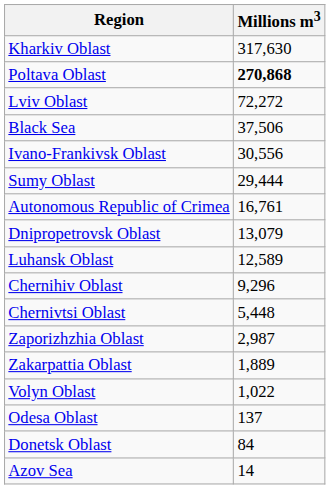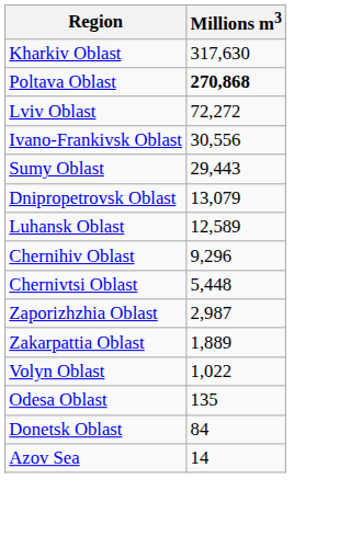 <table class="sortable wikitable col2right">
 <tr>
 <th>Region</th>
 <th>Millions m<sup>3</sup></th>
 </tr>
 <tr>
 <td><a href='#'>Kharkiv Oblast</a></td>
 <td>317,630</td>
 </tr>
 <tr>
 <td><a href='#'>Poltava Oblast</a></td>
 <td><strong>270,868</strong></td>
 </tr>
 <tr>
 <td><a href='#'>Lviv Oblast</a></td>
 <td>72,272</td>
 </tr>
 <tr>
-<td><a href='#'>Black Sea</a></td>
-<td>37,506</td>
-</tr>
-<tr>
 <td><a href='#'>Ivano-Frankivsk Oblast</a></td>
 <td>30,556</td>
 </tr>
 <tr>
 <td><a href='#'>Sumy Oblast</a></td>
-<td>29,444</td>
-</tr>
-<tr>
-<td><a href='#'>Autonomous Republic of Crimea</a></td>
-<td>16,761</td>
+<td>29,443</td>
 </tr>
 <tr>
 <td><a href='#'>Dnipropetrovsk Oblast</a></td>
 <td>13,079</td>
 </tr>
 <tr>
 <td><a href='#'>Luhansk Oblast</a></td>
 <td>12,589</td>
 </tr>
 <tr>
 <td><a href='#'>Chernihiv Oblast</a></td>
 <td>9,296</td>
 </tr>
 <tr>
 <td><a href='#'>Chernivtsi Oblast</a></td>
 <td>5,448</td>
 </tr>
 <tr>
 <td><a href='#'>Zaporizhzhia Oblast</a></td>
 <td>2,987</td>
 </tr>
 <tr>
 <td><a href='#'>Zakarpattia Oblast</a></td>
 <td>1,889</td>
 </tr>
 <tr>
 <td><a href='#'>Volyn Oblast</a></td>
 <td>1,022</td>
 </tr>
 <tr>
 <td><a href='#'>Odesa Oblast</a></td>
-<td>137</td>
+<td>135</td>
 </tr>
 <tr>
 <td><a href='#'>Donetsk Oblast</a></td>
 <td>84</td>
 </tr>
 <tr>
 <td><a href='#'>Azov Sea</a></td>
 <td>14</td>
 </tr>
 </table>
